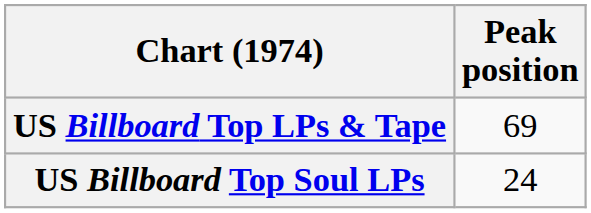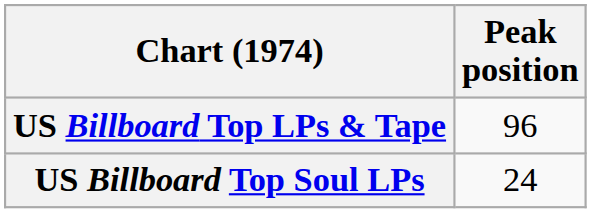 <table class="wikitable sortable plainrowheaders">
 <tr>
 <th scope="col">Chart (1974)</th>
 <th scope="col">Peak<br>position</th>
 </tr>
 <tr>
 <th scope="row">US <a href='#'><em>Billboard</em> Top LPs & Tape</a></th>
-<td align="center">69</td>
+<td align="center">96</td>
 </tr>
 <tr>
 <th scope="row">US <em>Billboard</em> <a href='#'>Top Soul LPs</a></th>
 <td align="center">24</td>
 </tr>
 </table>
